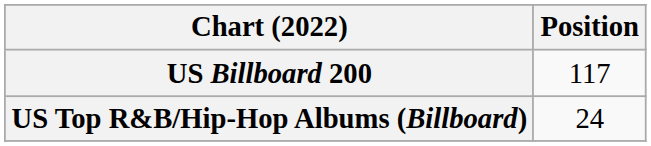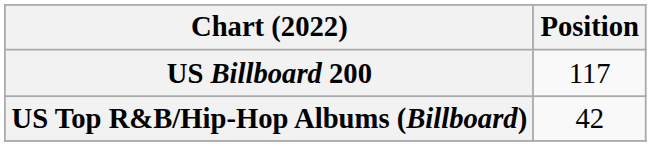 <table class="wikitable sortable plainrowheaders" style="text-align:center">
 <tr>
 <th scope="col">Chart (2022)</th>
 <th scope="col">Position</th>
 </tr>
 <tr>
 <th scope="row">US <em>Billboard</em> 200</th>
 <td>117</td>
 </tr>
 <tr>
 <th scope="row">US Top R&B/Hip-Hop Albums (<em>Billboard</em>)</th>
-<td>24</td>
+<td>42</td>
 </tr>
 </table>
